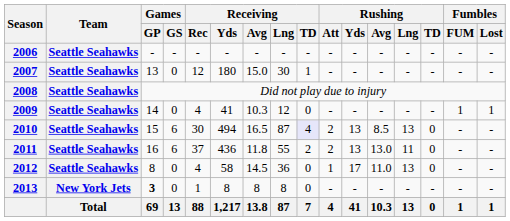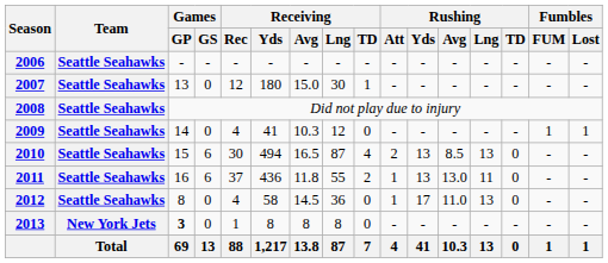 <table class=wikitable style="text-align:center;">
 <tr>
 <th rowspan=2>Season</th>
 <th rowspan=2>Team</th>
 <th colspan=2>Games</th>
 <th colspan=5>Receiving</th>
 <th colspan=5>Rushing</th>
 <th colspan=2>Fumbles</th>
 </tr>
 <tr>
 <th>GP</th>
 <th>GS</th>
 <th>Rec</th>
 <th>Yds</th>
 <th>Avg</th>
 <th>Lng</th>
 <th>TD</th>
 <th>Att</th>
 <th>Yds</th>
 <th>Avg</th>
 <th>Lng</th>
 <th>TD</th>
 <th>FUM</th>
 <th>Lost</th>
 </tr>
 <tr>
 <th><a href='#'>2006</a></th>
 <th><a href='#'>Seattle Seahawks</a></th>
 <td>-</td>
 <td>-</td>
 <td>-</td>
 <td>-</td>
 <td>-</td>
 <td>-</td>
 <td>-</td>
 <td>-</td>
 <td>-</td>
 <td>-</td>
 <td>-</td>
 <td>-</td>
 <td>-</td>
 <td>-</td>
 </tr>
 <tr>
 <th><a href='#'>2007</a></th>
 <th><a href='#'>Seattle Seahawks</a></th>
 <td>13</td>
 <td>0</td>
 <td>12</td>
 <td>180</td>
 <td>15.0</td>
 <td>30</td>
 <td>1</td>
 <td>-</td>
 <td>-</td>
 <td>-</td>
 <td>-</td>
 <td>-</td>
 <td>-</td>
 <td>-</td>
 </tr>
 <tr>
 <th><a href='#'>2008</a></th>
 <th><a href='#'>Seattle Seahawks</a></th>
 <td colspan="14"><em>Did not play due to injury</em></td>
 </tr>
 <tr>
 <th><a href='#'>2009</a></th>
 <th><a href='#'>Seattle Seahawks</a></th>
 <td>14</td>
 <td>0</td>
 <td>4</td>
 <td>41</td>
 <td>10.3</td>
 <td>12</td>
 <td>0</td>
 <td>-</td>
 <td>-</td>
 <td>-</td>
 <td>-</td>
 <td>-</td>
 <td>1</td>
 <td>1</td>
 </tr>
 <tr>
 <th><a href='#'>2010</a></th>
 <th><a href='#'>Seattle Seahawks</a></th>
 <td>15</td>
 <td>6</td>
 <td>30</td>
 <td>494</td>
 <td>16.5</td>
 <td>87</td>
-<td style="background: lavender;">4</td>
+<td>4</td>
 <td>2</td>
 <td>13</td>
 <td>8.5</td>
 <td>13</td>
 <td>0</td>
 <td>-</td>
 <td>-</td>
 </tr>
 <tr>
 <th><a href='#'>2011</a></th>
 <th><a href='#'>Seattle Seahawks</a></th>
 <td>16</td>
 <td>6</td>
 <td>37</td>
 <td>436</td>
 <td>11.8</td>
 <td>55</td>
 <td>2</td>
-<td>2</td>
+<td>1</td>
 <td>13</td>
 <td>13.0</td>
 <td>11</td>
 <td>0</td>
 <td>-</td>
 <td>-</td>
 </tr>
 <tr>
 <th><a href='#'>2012</a></th>
 <th><a href='#'>Seattle Seahawks</a></th>
 <td>8</td>
 <td>0</td>
 <td>4</td>
 <td>58</td>
 <td>14.5</td>
 <td>36</td>
 <td>0</td>
 <td>1</td>
 <td>17</td>
 <td>11.0</td>
 <td>13</td>
 <td>0</td>
 <td>-</td>
 <td>-</td>
 </tr>
 <tr>
 <th><a href='#'>2013</a></th>
 <th><a href='#'>New York Jets</a></th>
 <td><strong>3</strong></td>
 <td>0</td>
 <td>1</td>
 <td>8</td>
 <td>8</td>
 <td>8</td>
 <td>0</td>
 <td>-</td>
 <td>-</td>
 <td>-</td>
 <td>-</td>
 <td>-</td>
 <td>-</td>
 <td>-</td>
 </tr>
 <tr>
 <th></th>
 <th>Total</th>
 <th>69</th>
 <th>13</th>
 <th>88</th>
 <th>1,217</th>
 <th>13.8</th>
 <th>87</th>
 <th>7</th>
 <th>4</th>
 <th>41</th>
 <th>10.3</th>
 <th>13</th>
 <th>0</th>
 <th>1</th>
 <th>1</th>
 </tr>
 </table>
